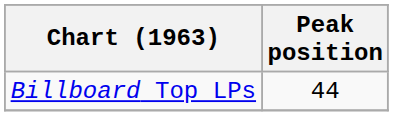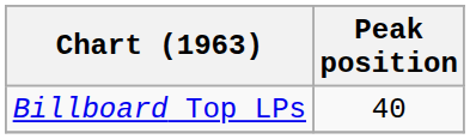 <table class="wikitable">
 <tr>
 <th>Chart (1963)</th>
 <th>Peak<br>position</th>
 </tr>
 <tr>
 <td><a href='#'><em>Billboard</em> Top LPs</a></td>
-<td align="center">44</td>
+<td align="center">40</td>
 </tr>
 <tr>
 </tr>
 </table>
